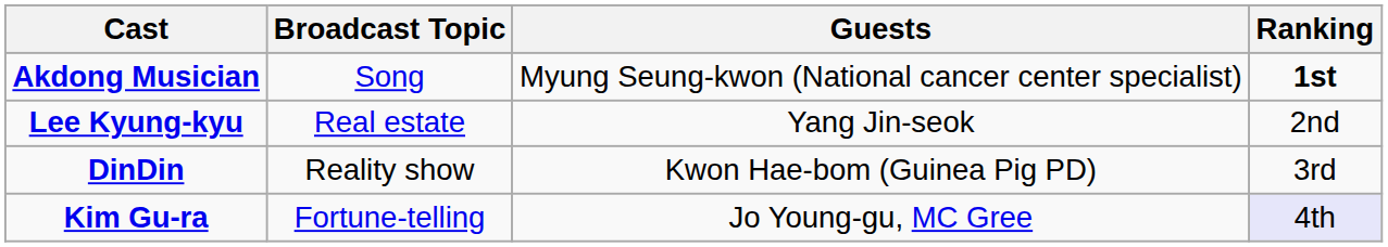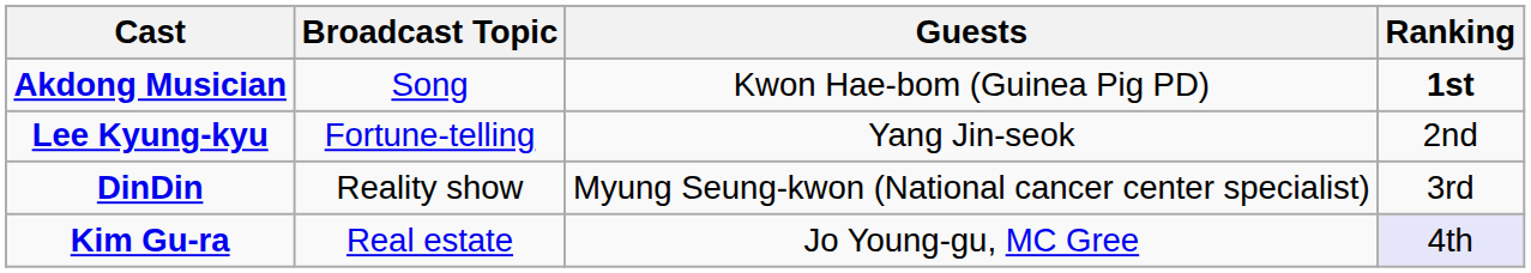 <table class="wikitable" style="font-size:90%;">
 <tr>
 <th>Cast</th>
 <th>Broadcast Topic</th>
 <th>Guests</th>
 <th>Ranking</th>
 </tr>
 <tr align="center">
 <td><strong><a href='#'>Akdong Musician</a></strong></td>
 <td><a href='#'>Song</a></td>
-<td>Myung Seung-kwon (National cancer center specialist)</td>
+<td>Kwon Hae-bom (Guinea Pig PD)</td>
 <td><strong>1st</strong></td>
 </tr>
 <tr align="center">
 <td><strong><a href='#'>Lee Kyung-kyu</a></strong></td>
-<td><a href='#'>Real estate</a></td>
+<td><a href='#'>Fortune-telling</a></td>
 <td>Yang Jin-seok</td>
 <td>2nd</td>
 </tr>
 <tr align="center">
 <td><strong><a href='#'>DinDin</a></strong></td>
 <td>Reality show</td>
-<td>Kwon Hae-bom (Guinea Pig PD)</td>
+<td>Myung Seung-kwon (National cancer center specialist)</td>
 <td>3rd</td>
 </tr>
 <tr align="center">
 <td><strong><a href='#'>Kim Gu-ra</a></strong></td>
-<td><a href='#'>Fortune-telling</a></td>
+<td><a href='#'>Real estate</a></td>
 <td>Jo Young-gu, <a href='#'>MC Gree</a></td>
 <td style="background: lavender;">4th</td>
 </tr>
 </table>
